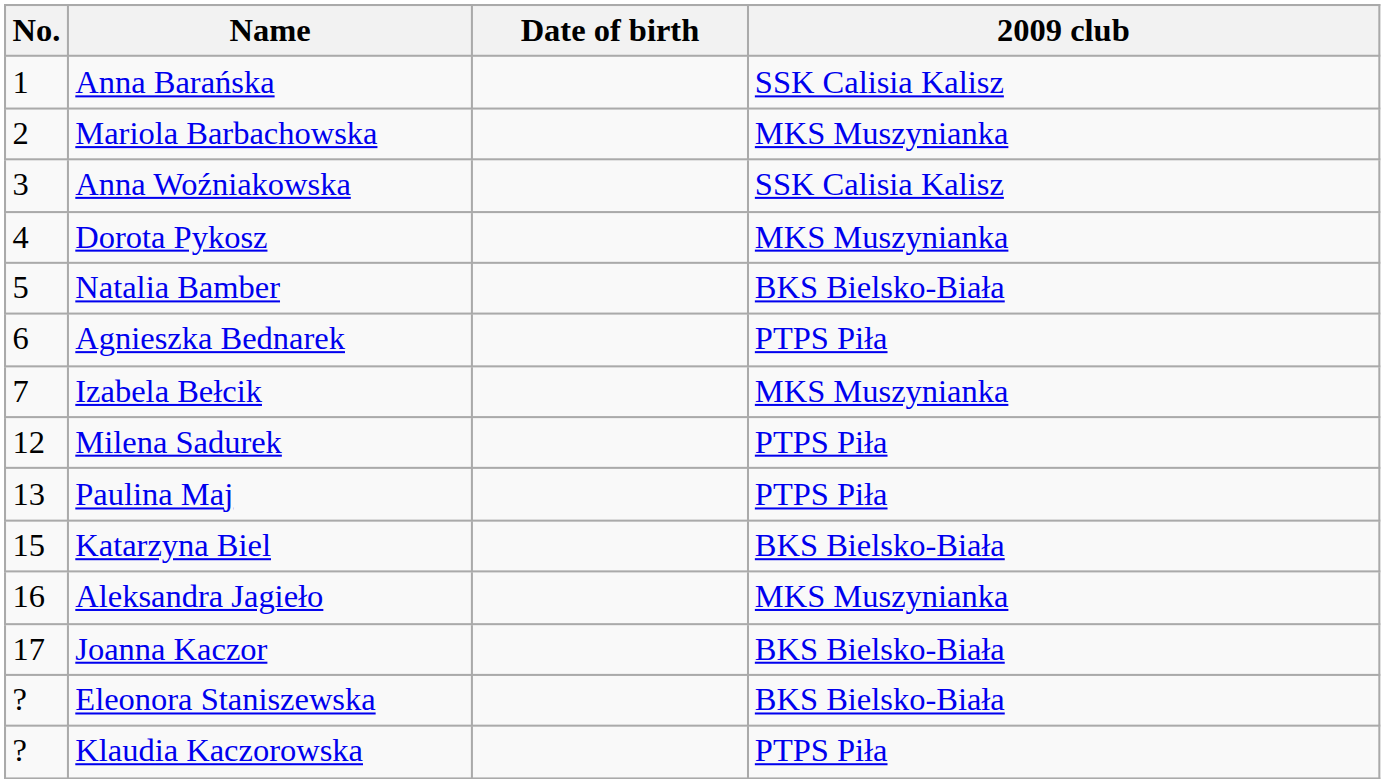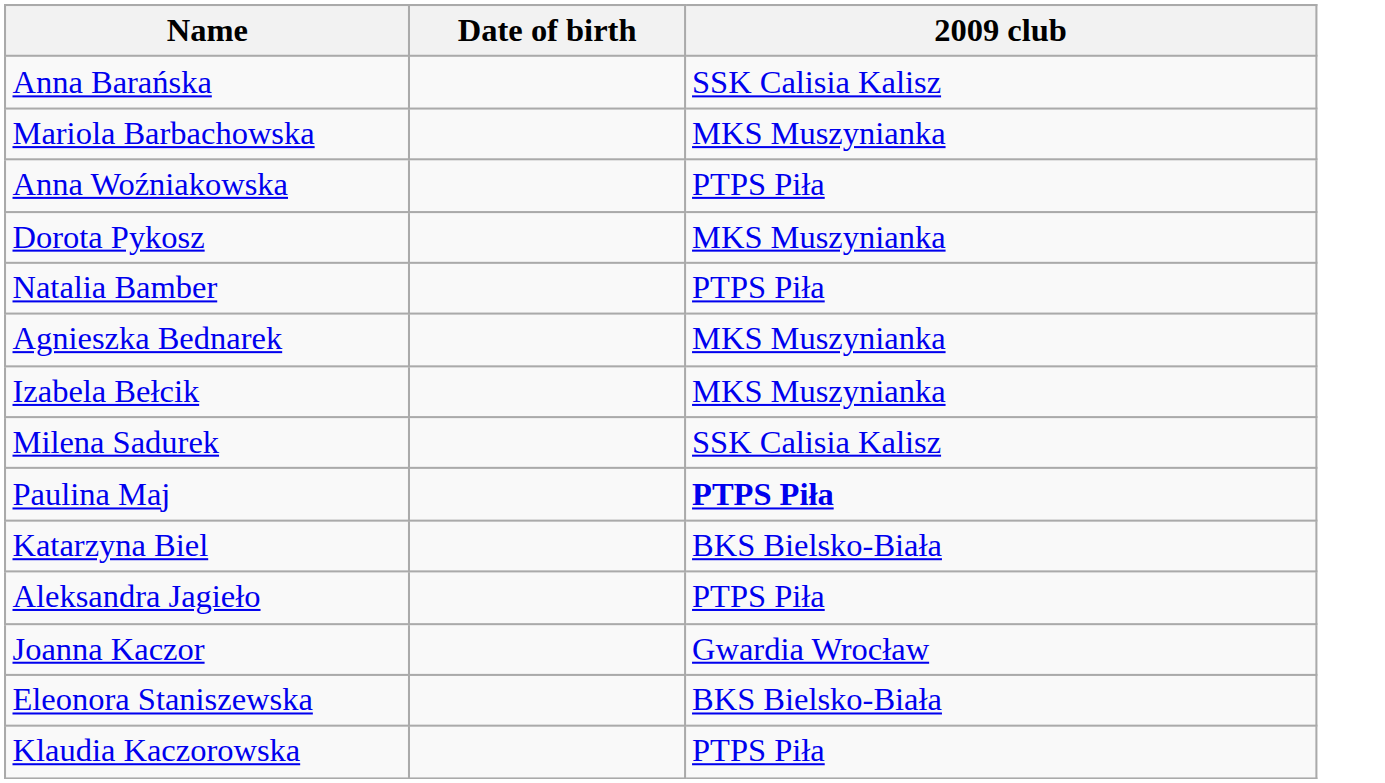 <table class=wikitable sortable style=font-size:100%; text-align:center;>
 <tr>
-<th>No.</th>
 <th style=width:12em>Name</th>
 <th style=width:8em>Date of birth</th>
 <th style=width:19em>2009 club</th>
 </tr>
 <tr>
-<td>1</td>
 <td><a href='#'>Anna Barańska</a></td>
 <td></td>
 <td> <a href='#'>SSK Calisia Kalisz</a></td>
 </tr>
 <tr>
-<td>2</td>
 <td><a href='#'>Mariola Barbachowska</a></td>
 <td></td>
 <td> <a href='#'>MKS Muszynianka</a></td>
 </tr>
 <tr>
-<td>3</td>
 <td><a href='#'>Anna Woźniakowska</a></td>
 <td></td>
-<td> <a href='#'>SSK Calisia Kalisz</a></td>
+<td> <a href='#'>PTPS Piła</a></td>
 </tr>
 <tr>
-<td>4</td>
 <td><a href='#'>Dorota Pykosz</a></td>
 <td></td>
 <td> <a href='#'>MKS Muszynianka</a></td>
 </tr>
 <tr>
-<td>5</td>
 <td><a href='#'>Natalia Bamber</a></td>
-<td></td>
-<td> <a href='#'>BKS Bielsko-Biała</a></td>
-</tr>
-<tr>
-<td>6</td>
-<td><a href='#'>Agnieszka Bednarek</a></td>
 <td></td>
 <td> <a href='#'>PTPS Piła</a></td>
 </tr>
 <tr>
-<td>7</td>
+<td><a href='#'>Agnieszka Bednarek</a></td>
+<td></td>
+<td> <a href='#'>MKS Muszynianka</a></td>
+</tr>
+<tr>
 <td><a href='#'>Izabela Bełcik</a></td>
 <td></td>
 <td> <a href='#'>MKS Muszynianka</a></td>
 </tr>
 <tr>
-<td>12</td>
 <td><a href='#'>Milena Sadurek</a></td>
 <td></td>
-<td> <a href='#'>PTPS Piła</a></td>
+<td> <a href='#'>SSK Calisia Kalisz</a></td>
 </tr>
 <tr>
-<td>13</td>
 <td><a href='#'>Paulina Maj</a></td>
 <td></td>
-<td> <a href='#'>PTPS Piła</a></td>
+<td><strong> <a href='#'>PTPS Piła</a></strong></td>
 </tr>
 <tr>
-<td>15</td>
 <td><a href='#'>Katarzyna Biel</a></td>
 <td></td>
 <td> <a href='#'>BKS Bielsko-Biała</a></td>
 </tr>
 <tr>
-<td>16</td>
 <td><a href='#'>Aleksandra Jagieło</a></td>
 <td></td>
-<td> <a href='#'>MKS Muszynianka</a></td>
+<td> <a href='#'>PTPS Piła</a></td>
 </tr>
 <tr>
-<td>17</td>
 <td><a href='#'>Joanna Kaczor</a></td>
 <td></td>
-<td> <a href='#'>BKS Bielsko-Biała</a></td>
+<td> <a href='#'>Gwardia Wrocław</a></td>
 </tr>
 <tr>
-<td>?</td>
 <td><a href='#'>Eleonora Staniszewska</a></td>
 <td></td>
 <td> <a href='#'>BKS Bielsko-Biała</a></td>
 </tr>
 <tr>
-<td>?</td>
 <td><a href='#'>Klaudia Kaczorowska</a></td>
 <td></td>
 <td> <a href='#'>PTPS Piła</a></td>
 </tr>
 </table>
